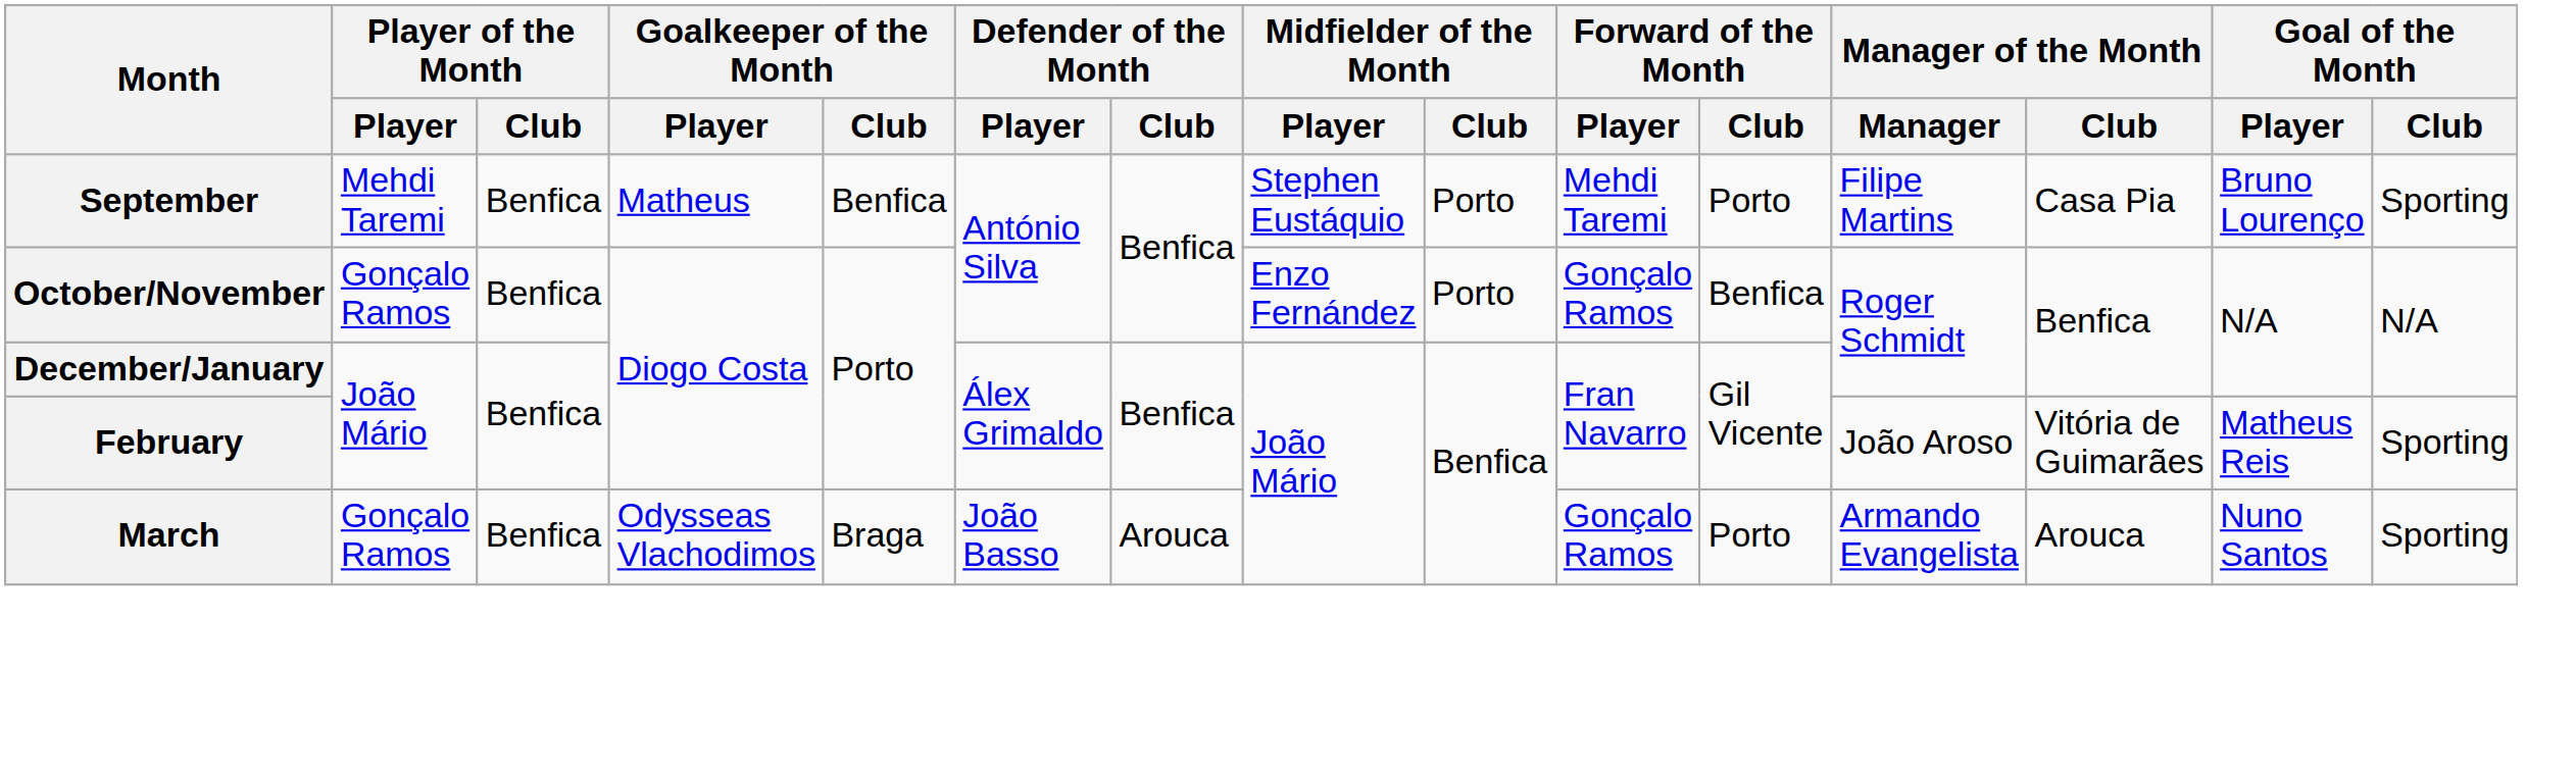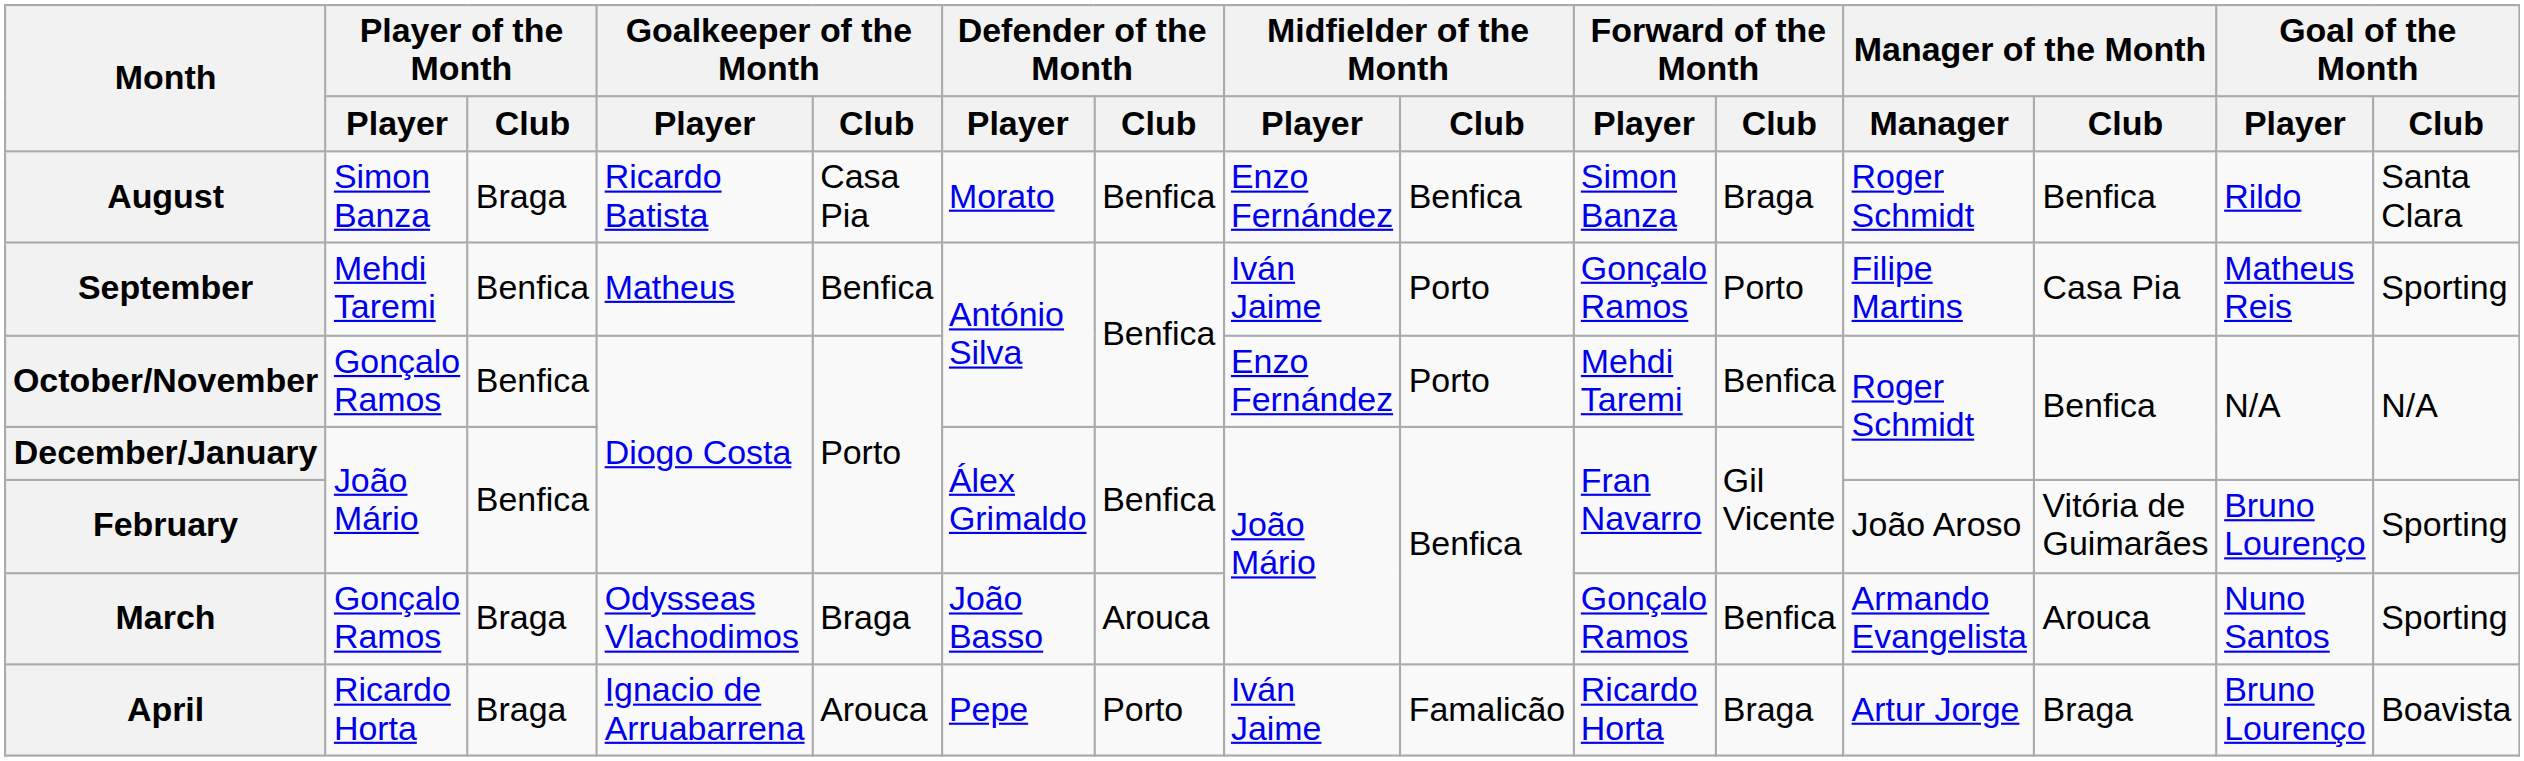 <table class="wikitable">
 <tr>
 <th rowspan="2">Month</th>
 <th colspan="2">Player of the Month</th>
 <th colspan="2">Goalkeeper of the Month</th>
 <th colspan="2">Defender of the Month</th>
 <th colspan="2">Midfielder of the Month</th>
 <th colspan="2">Forward of the Month</th>
 <th colspan="2">Manager of the Month</th>
 <th colspan="2">Goal of the Month</th>
 </tr>
 <tr>
 <th>Player</th>
 <th>Club</th>
 <th>Player</th>
 <th>Club</th>
 <th>Player</th>
 <th>Club</th>
 <th>Player</th>
 <th>Club</th>
 <th>Player</th>
 <th>Club</th>
 <th>Manager</th>
 <th>Club</th>
 <th>Player</th>
 <th>Club</th>
 </tr>
 <tr>
+<th>August</th>
+<td> <a href='#'>Simon Banza</a></td>
+<td>Braga</td>
+<td> <a href='#'>Ricardo Batista</a></td>
+<td>Casa Pia</td>
+<td> <a href='#'>Morato</a></td>
+<td>Benfica</td>
+<td> <a href='#'>Enzo Fernández</a></td>
+<td>Benfica</td>
+<td> <a href='#'>Simon Banza</a></td>
+<td>Braga</td>
+<td> <a href='#'>Roger Schmidt</a></td>
+<td>Benfica</td>
+<td> <a href='#'>Rildo</a></td>
+<td>Santa Clara</td>
+</tr>
+<tr>
 <th>September</th>
 <td> <a href='#'>Mehdi Taremi</a></td>
 <td>Benfica</td>
 <td> <a href='#'>Matheus</a></td>
 <td>Benfica</td>
 <td rowspan="2"> <a href='#'>António Silva</a></td>
 <td rowspan="2">Benfica</td>
-<td> <a href='#'>Stephen Eustáquio</a></td>
+<td> <a href='#'>Iván Jaime</a></td>
 <td>Porto</td>
-<td> <a href='#'>Mehdi Taremi</a></td>
+<td> <a href='#'>Gonçalo Ramos</a></td>
 <td>Porto</td>
 <td> <a href='#'>Filipe Martins</a></td>
 <td>Casa Pia</td>
-<td> <a href='#'>Bruno Lourenço</a></td>
+<td> <a href='#'>Matheus Reis</a></td>
 <td>Sporting</td>
 </tr>
 <tr>
 <th>October/November</th>
 <td> <a href='#'>Gonçalo Ramos</a></td>
 <td>Benfica</td>
 <td rowspan="3"> <a href='#'>Diogo Costa</a></td>
 <td rowspan="3">Porto</td>
 <td> <a href='#'>Enzo Fernández</a></td>
 <td>Porto</td>
-<td> <a href='#'>Gonçalo Ramos</a></td>
+<td> <a href='#'>Mehdi Taremi</a></td>
 <td>Benfica</td>
 <td rowspan="2"> <a href='#'>Roger Schmidt</a></td>
 <td rowspan="2">Benfica</td>
 <td rowspan="2">N/A</td>
 <td rowspan="2">N/A</td>
 </tr>
 <tr>
 <th>December/January</th>
 <td rowspan="2"> <a href='#'>João Mário</a></td>
 <td rowspan="2">Benfica</td>
 <td rowspan="2"> <a href='#'>Álex Grimaldo</a></td>
 <td rowspan="2">Benfica</td>
 <td rowspan="3"> <a href='#'>João Mário</a></td>
 <td rowspan="3">Benfica</td>
 <td rowspan="2"> <a href='#'>Fran Navarro</a></td>
 <td rowspan="2">Gil Vicente</td>
 </tr>
 <tr>
 <th>February</th>
 <td> João Aroso</td>
 <td>Vitória de Guimarães</td>
-<td> <a href='#'>Matheus Reis</a></td>
+<td> <a href='#'>Bruno Lourenço</a></td>
 <td>Sporting</td>
 </tr>
 <tr>
 <th>March</th>
 <td> <a href='#'>Gonçalo Ramos</a></td>
-<td>Benfica</td>
+<td>Braga</td>
 <td> <a href='#'>Odysseas Vlachodimos</a></td>
 <td>Braga</td>
 <td> <a href='#'>João Basso</a></td>
 <td>Arouca</td>
 <td> <a href='#'>Gonçalo Ramos</a></td>
-<td>Porto</td>
+<td>Benfica</td>
 <td> <a href='#'>Armando Evangelista</a></td>
 <td>Arouca</td>
 <td> <a href='#'>Nuno Santos</a></td>
 <td>Sporting</td>
 </tr>
+<tr>
+<th>April</th>
+<td> <a href='#'>Ricardo Horta</a></td>
+<td>Braga</td>
+<td> <a href='#'>Ignacio de Arruabarrena</a></td>
+<td>Arouca</td>
+<td> <a href='#'>Pepe</a></td>
+<td>Porto</td>
+<td> <a href='#'>Iván Jaime</a></td>
+<td>Famalicão</td>
+<td> <a href='#'>Ricardo Horta</a></td>
+<td>Braga</td>
+<td> <a href='#'>Artur Jorge</a></td>
+<td>Braga</td>
+<td> <a href='#'>Bruno Lourenço</a></td>
+<td>Boavista</td>
+</tr>
 </table>
